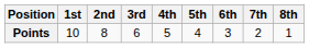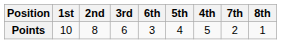 <table class="wikitable" style="font-size:95%; text-align:center">
 <tr>
 <th>Position</th>
 <th> 1st </th>
 <th> 2nd </th>
 <th> 3rd </th>
+<th> 6th </th>
+<th> 5th </th>
 <th> 4th </th>
-<th> 5th </th>
-<th> 6th </th>
 <th> 7th </th>
 <th> 8th </th>
 </tr>
 <tr>
 <th>Points</th>
 <td>10</td>
 <td>8</td>
 <td>6</td>
+<td>3</td>
+<td>4</td>
 <td>5</td>
-<td>4</td>
-<td>3</td>
 <td>2</td>
 <td>1</td>
 </tr>
 </table>
